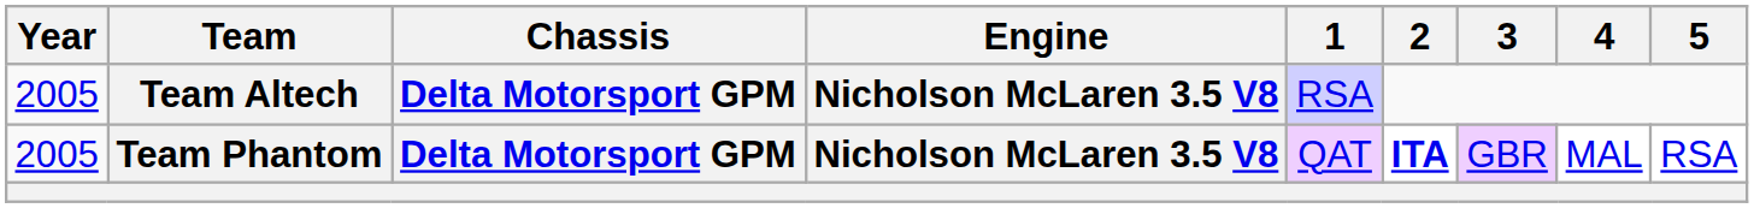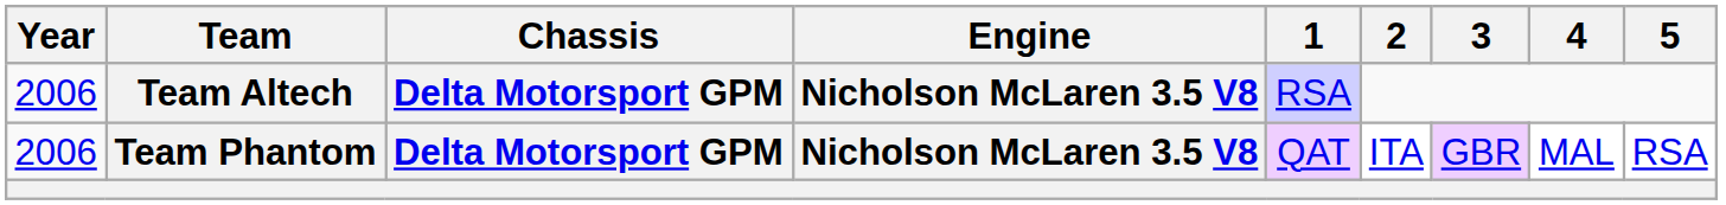 <table class="wikitable" style="text-align:center; font-size:85%">
 <tr>
 <th>Year</th>
 <th>Team</th>
 <th>Chassis</th>
 <th>Engine</th>
 <th>1</th>
 <th>2</th>
 <th>3</th>
 <th>4</th>
 <th>5</th>
 </tr>
 <tr>
-<td><a href='#'>2005</a></td>
+<td><a href='#'>2006</a></td>
 <th nowrap>Team Altech</th>
 <th nowrap><a href='#'>Delta Motorsport</a> GPM</th>
 <th nowrap>Nicholson McLaren 3.5 <a href='#'>V8</a></th>
 <td style="background:#cfcfff;"><a href='#'>RSA</a><br></td>
 <td colspan=4></td>
 </tr>
 <tr>
-<td><a href='#'>2005</a></td>
+<td><a href='#'>2006</a></td>
 <th nowrap>Team Phantom</th>
 <th nowrap><a href='#'>Delta Motorsport</a> GPM</th>
 <th nowrap>Nicholson McLaren 3.5 <a href='#'>V8</a></th>
 <td style="background:#efcfff;"><a href='#'>QAT</a><br></td>
-<td style="background:#ffffff;"><strong><a href='#'>ITA</a><br></strong></td>
+<td style="background:#ffffff;"><a href='#'>ITA</a><br></td>
 <td style="background:#efcfff;"><a href='#'>GBR</a><br></td>
 <td style="background:#ffffff;"><a href='#'>MAL</a><br></td>
 <td style="background:#ffffff;"><a href='#'>RSA</a><br></td>
 </tr>
 <tr>
 <th colspan="9"></th>
 </tr>
 </table>
